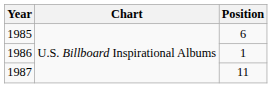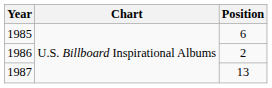 <table class="wikitable sortable">
 <tr>
 <th>Year</th>
 <th>Chart</th>
 <th>Position</th>
 </tr>
 <tr>
 <td>1985</td>
 <td rowspan="3">U.S. <em>Billboard</em> Inspirational Albums</td>
 <td style="text-align:center;">6</td>
 </tr>
 <tr>
 <td>1986</td>
-<td style="text-align:center;">1</td>
+<td style="text-align:center;">2</td>
 </tr>
 <tr>
 <td>1987</td>
-<td style="text-align:center;">11</td>
+<td style="text-align:center;">13</td>
 </tr>
 </table>
